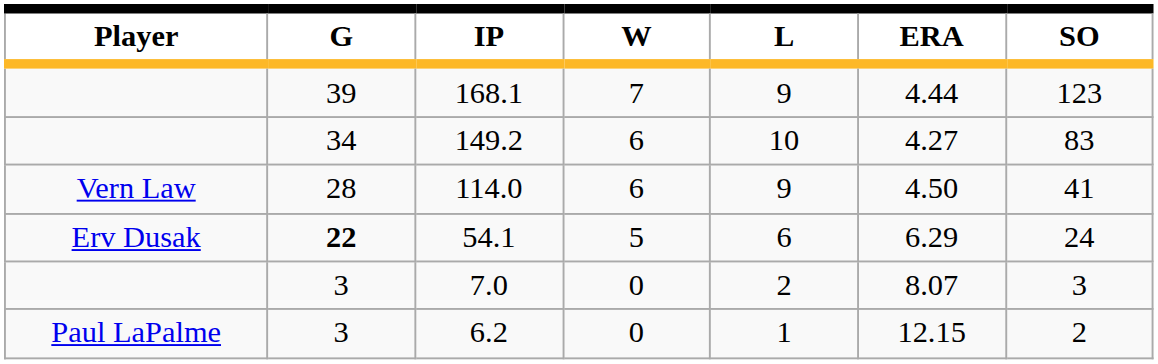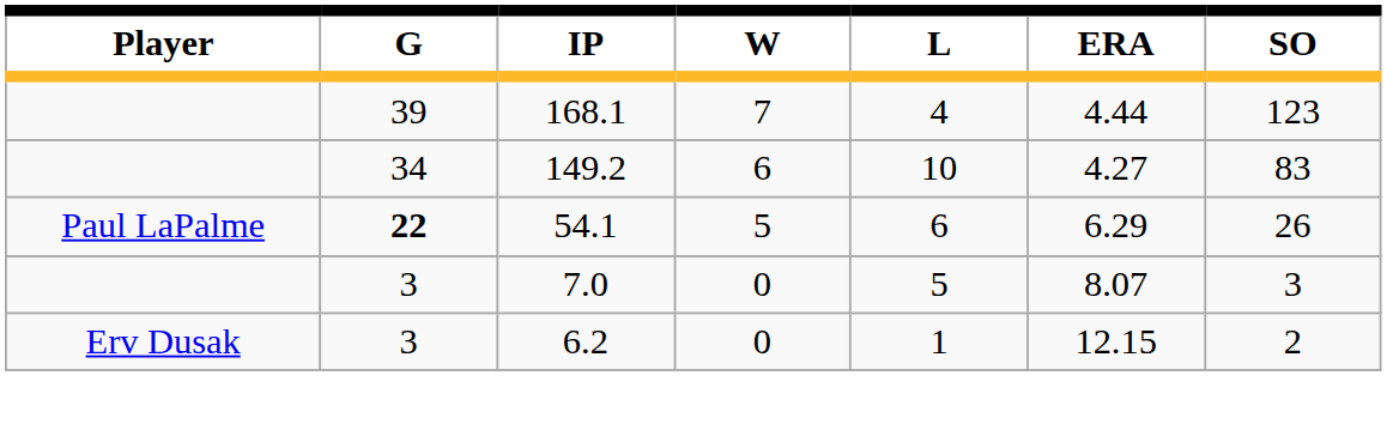 <table class="wikitable sortable">
 <tr>
 <th style="background:#FFFFFF; border-top:#000000 5px solid; border-bottom:#FDB827 5px solid;" width="16%">Player</th>
 <th style="background:#FFFFFF; border-top:#000000 5px solid; border-bottom:#FDB827 5px solid;" width="9%">G</th>
 <th style="background:#FFFFFF; border-top:#000000 5px solid; border-bottom:#FDB827 5px solid;" width="9%">IP</th>
 <th style="background:#FFFFFF; border-top:#000000 5px solid; border-bottom:#FDB827 5px solid;" width="9%">W</th>
 <th style="background:#FFFFFF; border-top:#000000 5px solid; border-bottom:#FDB827 5px solid;" width="9%">L</th>
 <th style="background:#FFFFFF; border-top:#000000 5px solid; border-bottom:#FDB827 5px solid;" width="9%">ERA</th>
 <th style="background:#FFFFFF; border-top:#000000 5px solid; border-bottom:#FDB827 5px solid;" width="9%">SO</th>
 </tr>
 <tr align="center">
 <td></td>
 <td>39</td>
 <td>168.1</td>
 <td>7</td>
-<td>9</td>
+<td>4</td>
 <td>4.44</td>
 <td>123</td>
 </tr>
 <tr align="center">
 <td></td>
 <td>34</td>
 <td>149.2</td>
 <td>6</td>
 <td>10</td>
 <td>4.27</td>
 <td>83</td>
 </tr>
 <tr align="center">
-<td><a href='#'>Vern Law</a></td>
-<td>28</td>
-<td>114.0</td>
-<td>6</td>
-<td>9</td>
-<td>4.50</td>
-<td>41</td>
-</tr>
-<tr align="center">
-<td><a href='#'>Erv Dusak</a></td>
+<td><a href='#'>Paul LaPalme</a></td>
 <td><strong>22</strong></td>
 <td>54.1</td>
 <td>5</td>
 <td>6</td>
 <td>6.29</td>
-<td>24</td>
+<td>26</td>
 </tr>
 <tr align="center">
 <td></td>
 <td>3</td>
 <td>7.0</td>
 <td>0</td>
-<td>2</td>
+<td>5</td>
 <td>8.07</td>
 <td>3</td>
 </tr>
 <tr align="center">
-<td><a href='#'>Paul LaPalme</a></td>
+<td><a href='#'>Erv Dusak</a></td>
 <td>3</td>
 <td>6.2</td>
 <td>0</td>
 <td>1</td>
 <td>12.15</td>
 <td>2</td>
 </tr>
 </table>
